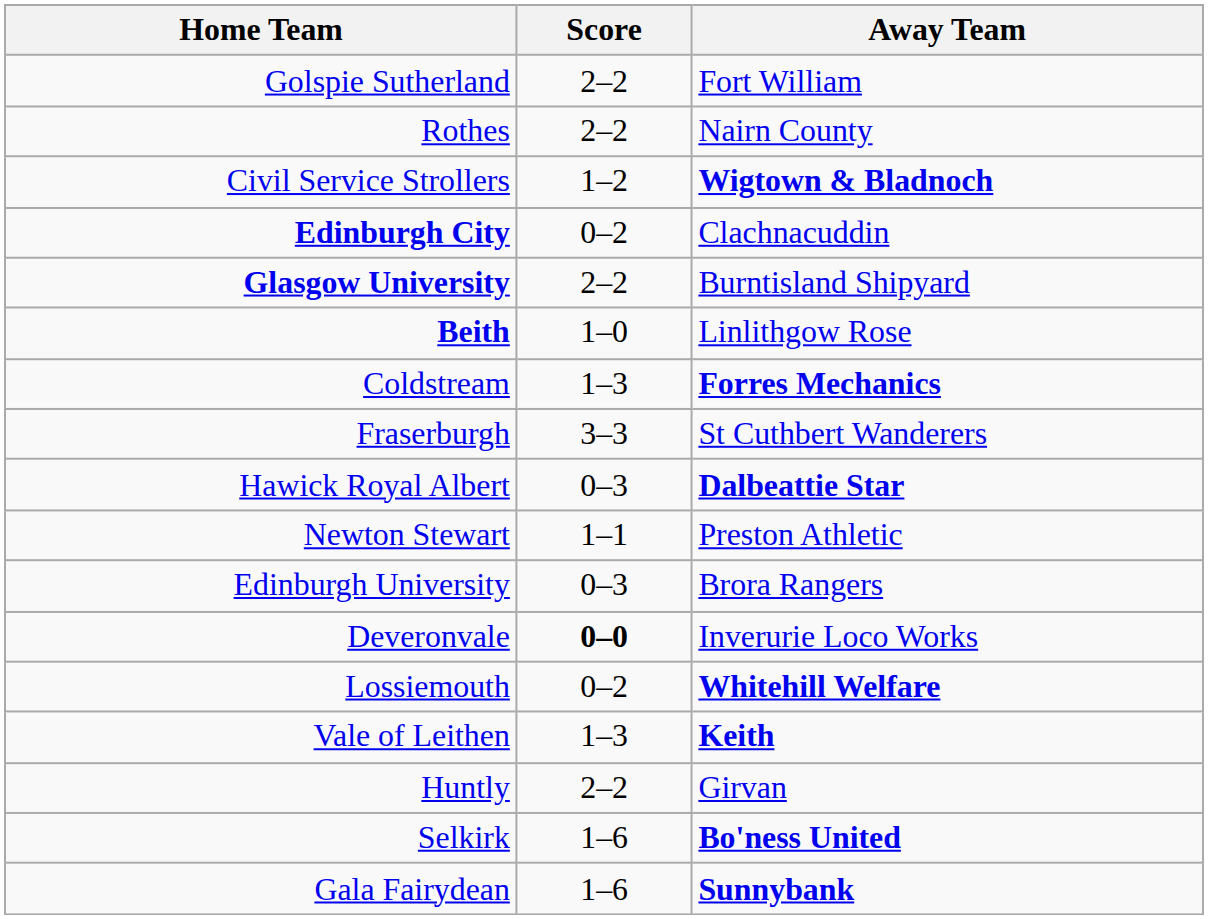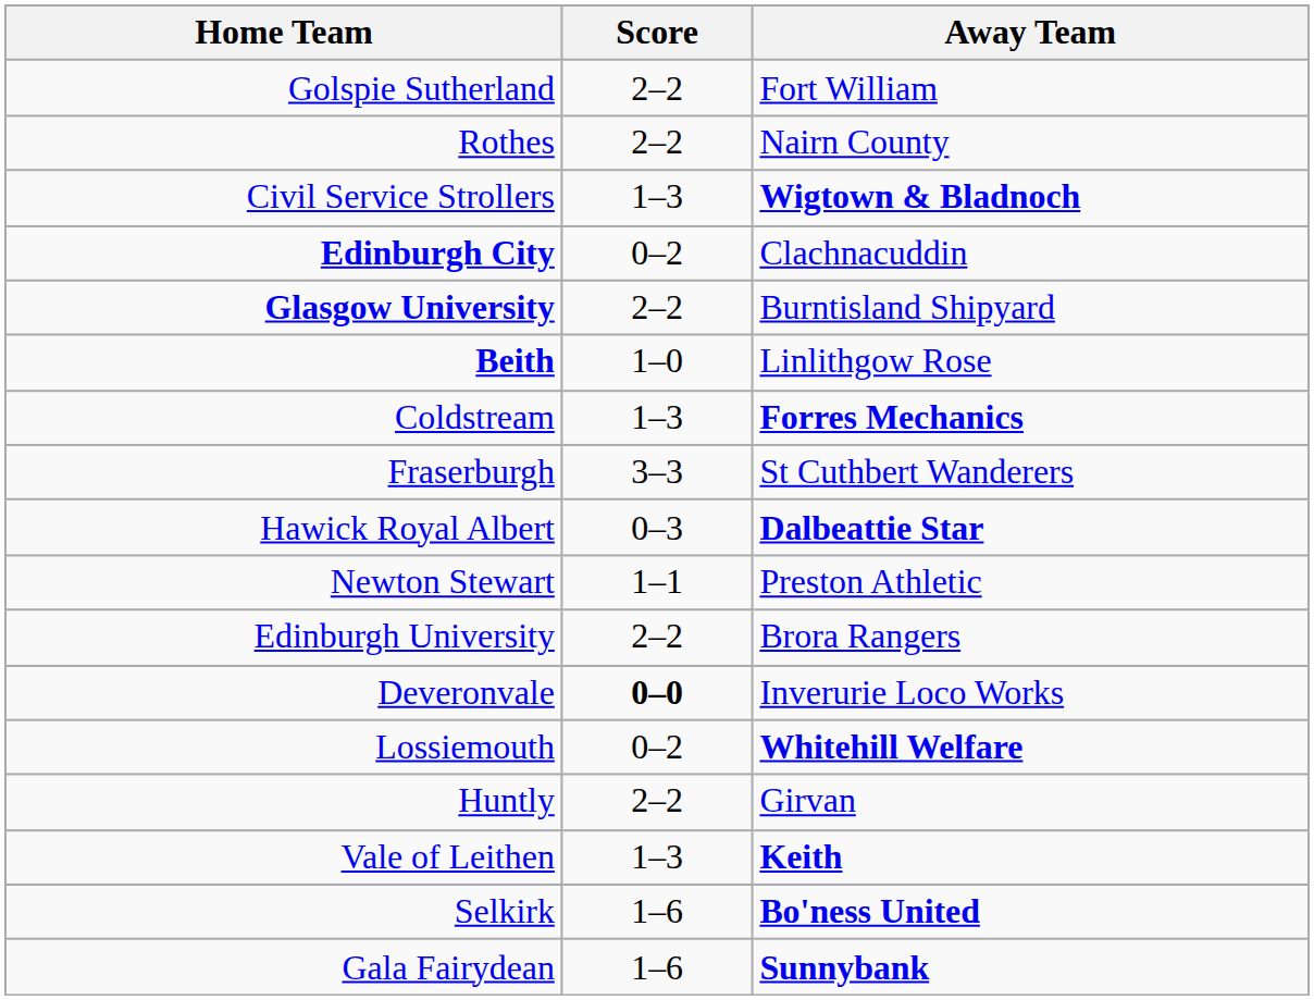 <table class="wikitable" style="border-collapse: collapse;">
 <tr>
 <th align="right" width="250">Home Team</th>
 <th align="center" width="80"> Score </th>
 <th align="left" width="250">Away Team</th>
 </tr>
 <tr>
 <td style="text-align: right;"><a href='#'>Golspie Sutherland</a></td>
 <td style="text-align: center;">2–2</td>
 <td style="text-align: left;"><a href='#'>Fort William</a></td>
 </tr>
 <tr>
 <td style="text-align: right;"><a href='#'>Rothes</a></td>
 <td style="text-align: center;">2–2</td>
 <td style="text-align: left;"><a href='#'>Nairn County</a></td>
 </tr>
 <tr>
 <td style="text-align: right;"><a href='#'>Civil Service Strollers</a></td>
-<td style="text-align: center;">1–2</td>
+<td style="text-align: center;">1–3</td>
 <td style="text-align: left;"><strong><a href='#'>Wigtown & Bladnoch</a></strong></td>
 </tr>
 <tr>
 <td style="text-align: right;"><strong><a href='#'>Edinburgh City</a></strong></td>
 <td style="text-align: center;">0–2</td>
 <td style="text-align: left;"><a href='#'>Clachnacuddin</a></td>
 </tr>
 <tr>
 <td style="text-align: right;"><strong><a href='#'>Glasgow University</a></strong></td>
 <td style="text-align: center;">2–2</td>
 <td style="text-align: left;"><a href='#'>Burntisland Shipyard</a></td>
 </tr>
 <tr>
 <td style="text-align: right;"><strong><a href='#'>Beith</a></strong></td>
 <td style="text-align: center;">1–0</td>
 <td style="text-align: left;"><a href='#'>Linlithgow Rose</a></td>
 </tr>
 <tr>
 <td style="text-align: right;"><a href='#'>Coldstream</a></td>
 <td style="text-align: center;">1–3</td>
 <td style="text-align: left;"><strong><a href='#'>Forres Mechanics</a></strong></td>
 </tr>
 <tr>
 <td style="text-align: right;"><a href='#'>Fraserburgh</a></td>
 <td style="text-align: center;">3–3</td>
 <td style="text-align: left;"><a href='#'>St Cuthbert Wanderers</a></td>
 </tr>
 <tr>
 <td style="text-align: right;"><a href='#'>Hawick Royal Albert</a></td>
 <td style="text-align: center;">0–3</td>
 <td style="text-align: left;"><strong><a href='#'>Dalbeattie Star</a></strong></td>
 </tr>
 <tr>
 <td style="text-align: right;"><a href='#'>Newton Stewart</a></td>
 <td style="text-align: center;">1–1</td>
 <td style="text-align: left;"><a href='#'>Preston Athletic</a></td>
 </tr>
 <tr>
 <td style="text-align: right;"><a href='#'>Edinburgh University</a></td>
-<td style="text-align: center;">0–3</td>
+<td style="text-align: center;">2–2</td>
 <td style="text-align: left;"><a href='#'>Brora Rangers</a></td>
 </tr>
 <tr>
 <td style="text-align: right;"><a href='#'>Deveronvale</a></td>
 <td style="text-align: center;"><strong>0–0</strong></td>
 <td style="text-align: left;"><a href='#'>Inverurie Loco Works</a></td>
 </tr>
 <tr>
 <td style="text-align: right;"><a href='#'>Lossiemouth</a></td>
 <td style="text-align: center;">0–2</td>
 <td style="text-align: left;"><strong><a href='#'>Whitehill Welfare</a></strong></td>
 </tr>
 <tr>
+<td style="text-align: right;"><a href='#'>Huntly</a></td>
+<td style="text-align: center;">2–2</td>
+<td style="text-align: left;"><a href='#'>Girvan</a></td>
+</tr>
+<tr>
 <td style="text-align: right;"><a href='#'>Vale of Leithen</a></td>
 <td style="text-align: center;">1–3</td>
 <td style="text-align: left;"><strong><a href='#'>Keith</a></strong></td>
-</tr>
-<tr>
-<td style="text-align: right;"><a href='#'>Huntly</a></td>
-<td style="text-align: center;">2–2</td>
-<td style="text-align: left;"><a href='#'>Girvan</a></td>
 </tr>
 <tr>
 <td style="text-align: right;"><a href='#'>Selkirk</a></td>
 <td style="text-align: center;">1–6</td>
 <td style="text-align: left;"><strong><a href='#'>Bo'ness United</a></strong></td>
 </tr>
 <tr>
 <td style="text-align: right;"><a href='#'>Gala Fairydean</a></td>
 <td style="text-align: center;">1–6</td>
 <td style="text-align: left;"><strong><a href='#'>Sunnybank</a></strong></td>
 </tr>
 </table>
